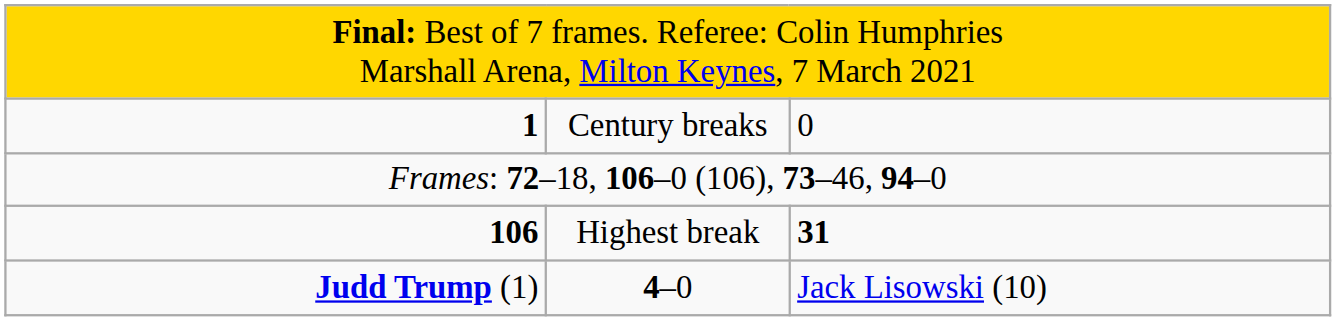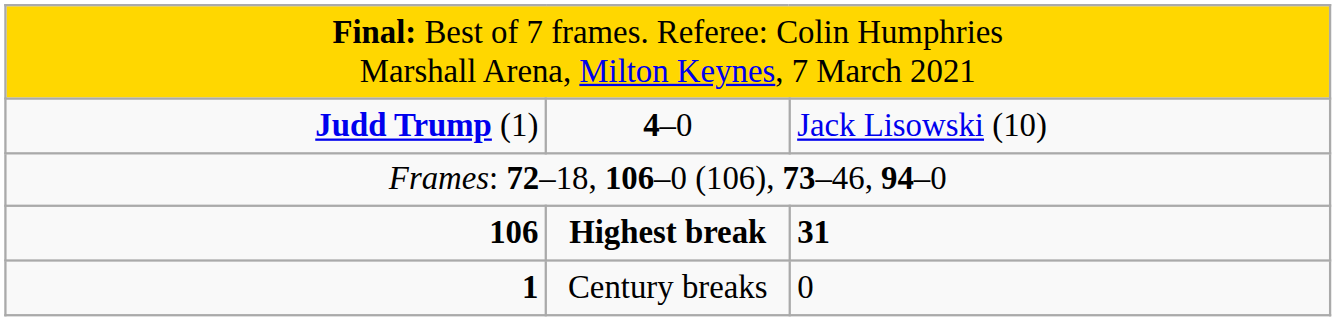 <table class="wikitable" style="font-size: 90%; margin: 1em auto 1em auto;">
 <tr>
 <td colspan="3" align="center" bgcolor="#ffd700"><strong>Final:</strong> Best of 7 frames. Referee: Colin Humphries <br>Marshall Arena, <a href='#'>Milton Keynes</a>, 7 March 2021</td>
+</tr>
+<tr>
+<td width="230" align="right"><strong><a href='#'>Judd Trump</a></strong> (1)<br></td>
+<td width="100" align="center"><strong>4</strong>–0</td>
+<td width="230" align="left"><a href='#'>Jack Lisowski</a> (10)<br></td>
+</tr>
+<tr>
+<td colspan="3" align="center" style="font-size: 100%"><em>Frames</em>: <strong>72</strong>–18, <strong>106</strong>–0 (106), <strong>73</strong>–46, <strong>94</strong>–0</td>
+</tr>
+<tr>
+<td align="right"><strong>106</strong></td>
+<td align="center"><strong>Highest break</strong></td>
+<td><strong>31</strong></td>
 </tr>
 <tr>
 <td align="right"><strong>1</strong></td>
 <td align="center">Century breaks</td>
 <td>0</td>
 </tr>
-<tr>
-<td colspan="3" align="center" style="font-size: 100%"><em>Frames</em>: <strong>72</strong>–18, <strong>106</strong>–0 (106), <strong>73</strong>–46, <strong>94</strong>–0</td>
-</tr>
-<tr>
-<td align="right"><strong>106</strong></td>
-<td align="center">Highest break</td>
-<td><strong>31</strong></td>
-</tr>
-<tr>
-<td width="230" align="right"><strong><a href='#'>Judd Trump</a></strong> (1)<br></td>
-<td width="100" align="center"><strong>4</strong>–0</td>
-<td width="230" align="left"><a href='#'>Jack Lisowski</a> (10)<br></td>
-</tr>
 </table>
